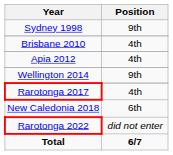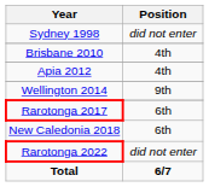 <table class="wikitable" style="text-align: center;">
 <tr>
 <th>Year</th>
 <th width="100">Position</th>
 </tr>
 <tr>
 <td><a href='#'>Sydney 1998</a></td>
-<td>9th</td>
+<td><em>did not enter</em></td>
 </tr>
 <tr>
 </tr>
 <tr>
 <td><a href='#'>Brisbane 2010</a></td>
 <td>4th</td>
 </tr>
 <tr>
 </tr>
 <tr>
 <td><a href='#'>Apia 2012</a></td>
 <td>4th</td>
 </tr>
 <tr>
 </tr>
 <tr>
 <td><a href='#'>Wellington 2014</a></td>
 <td>9th</td>
 </tr>
 <tr>
 </tr>
 <tr>
 <td style="border: 3px solid red"><a href='#'>Rarotonga 2017</a></td>
-<td>4th</td>
+<td>6th</td>
 </tr>
 <tr>
 <td><a href='#'>New Caledonia 2018</a></td>
 <td>6th</td>
 </tr>
 <tr>
 <td style="border: 3px solid red"><a href='#'>Rarotonga 2022</a></td>
 <td><em>did not enter</em></td>
 </tr>
 <tr>
 <td><strong>Total</strong></td>
 <td><strong>6/7</strong></td>
 </tr>
 </table>
